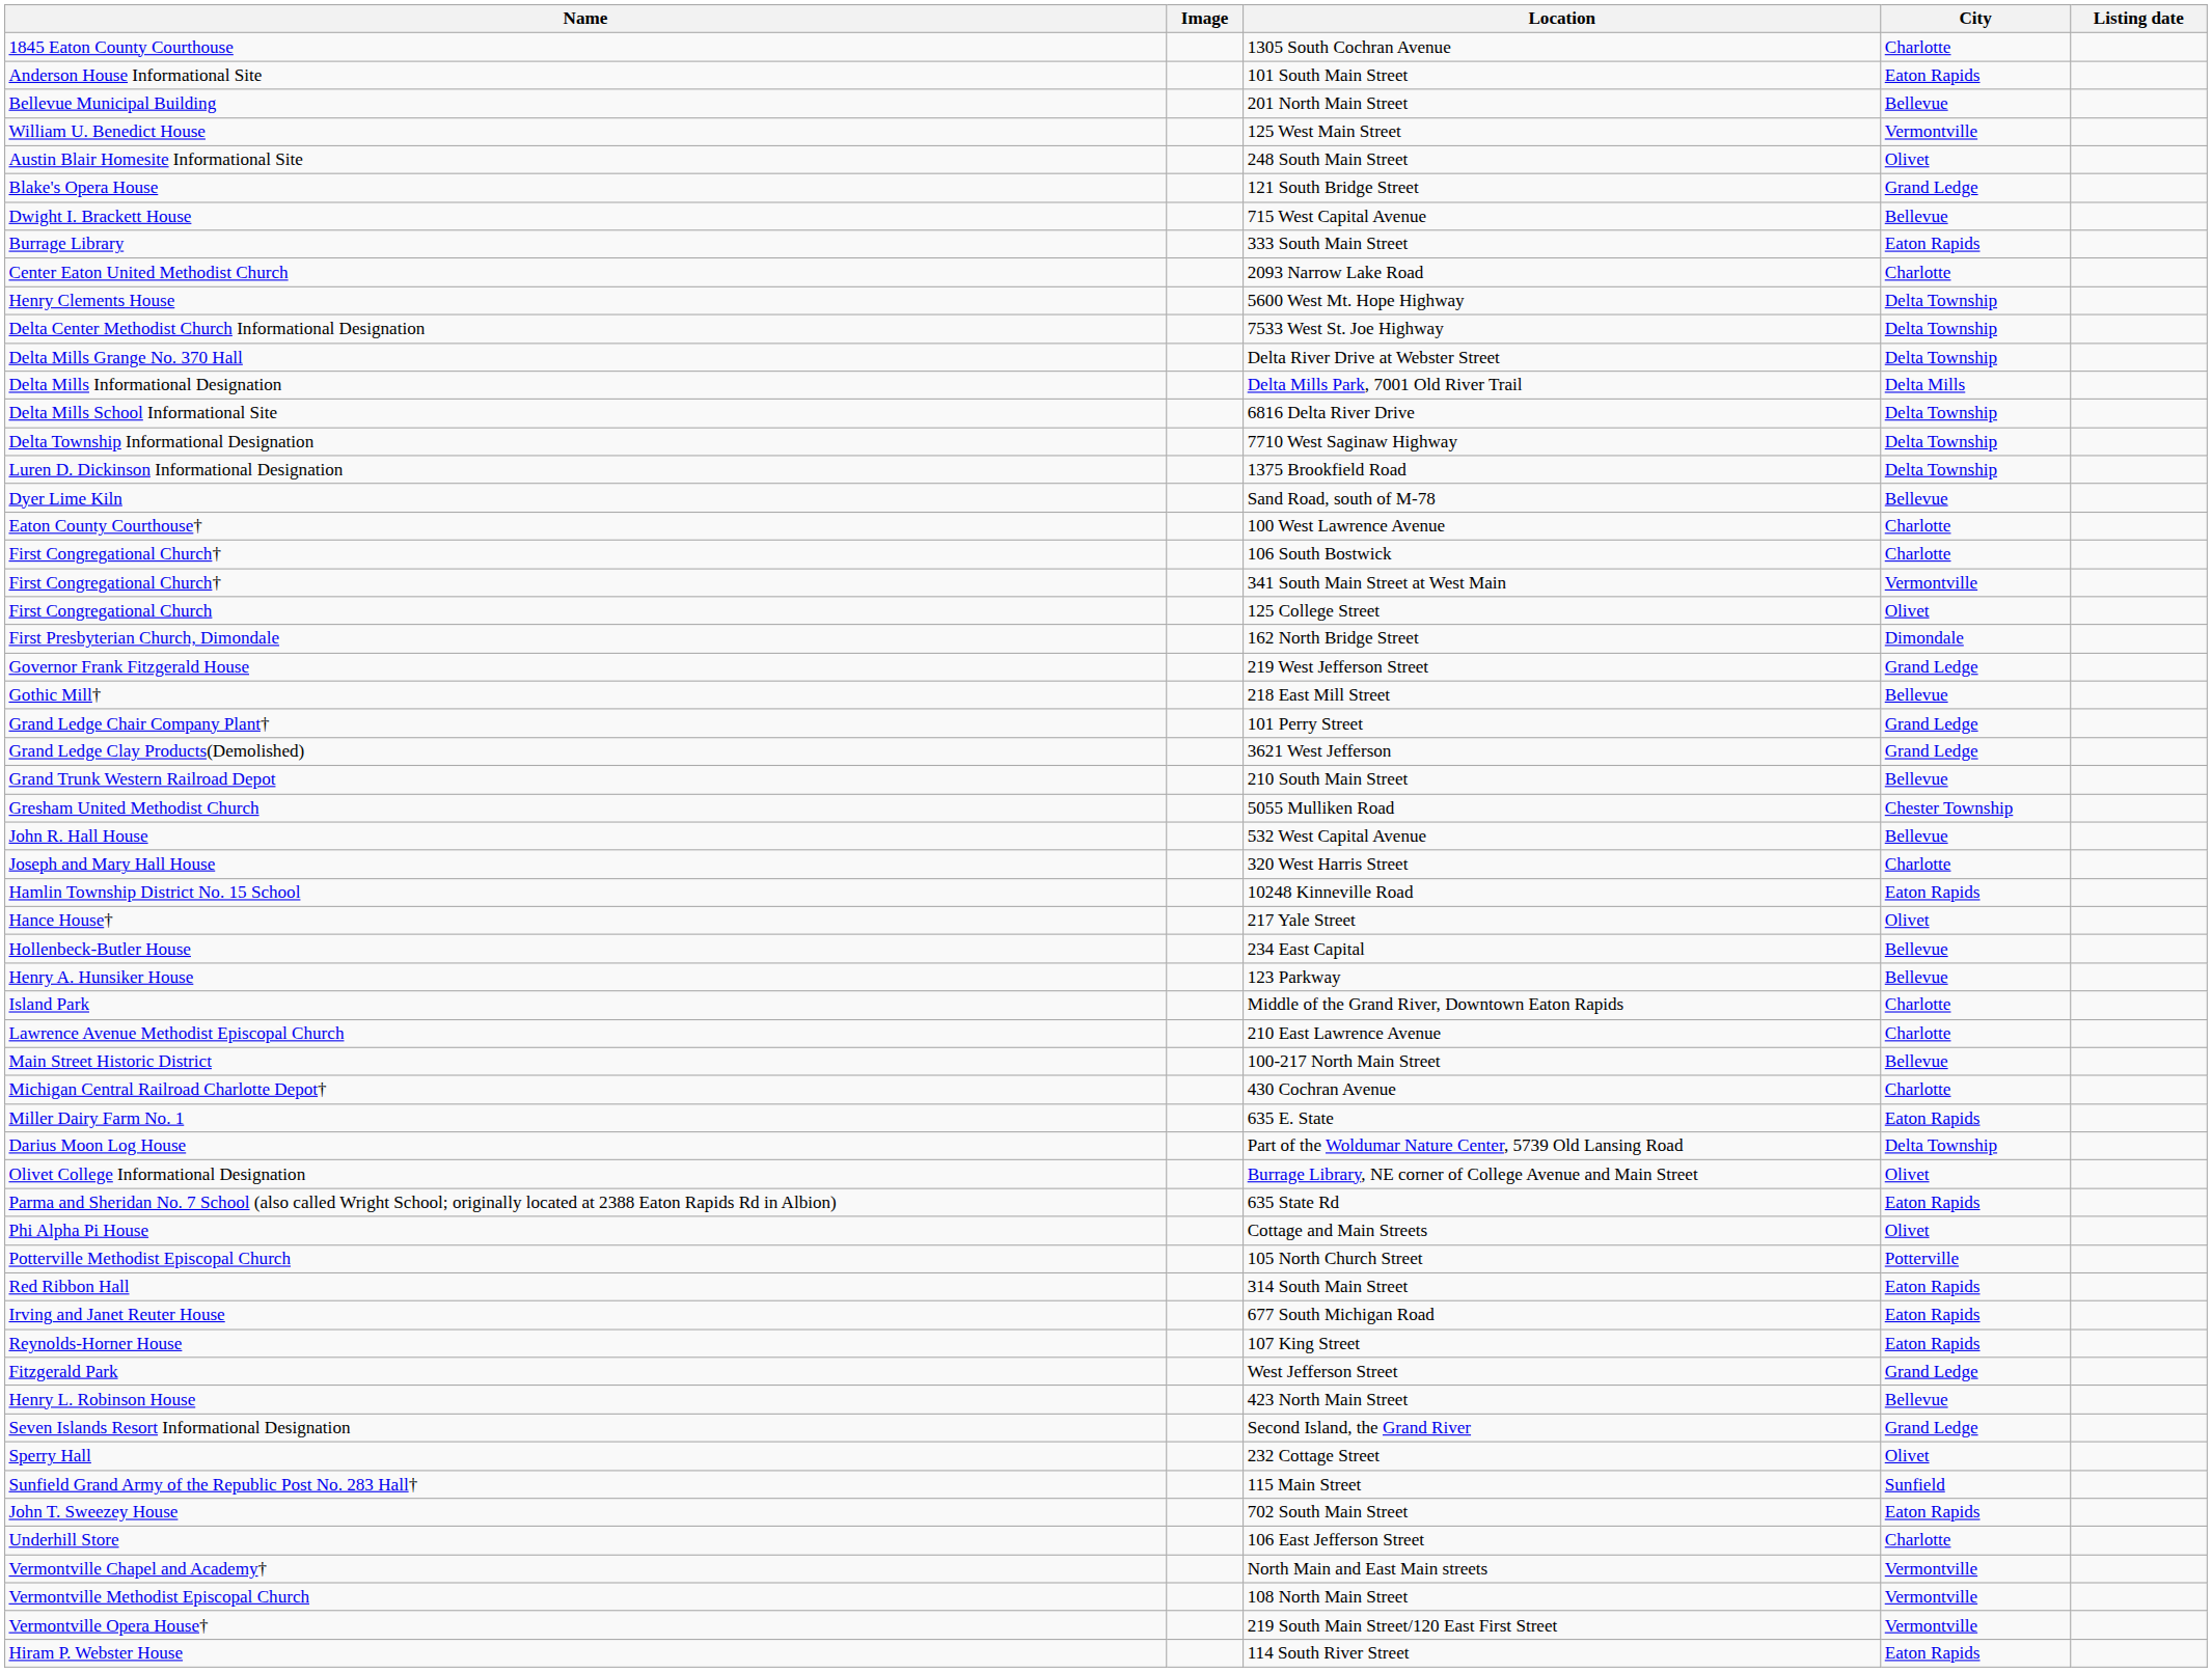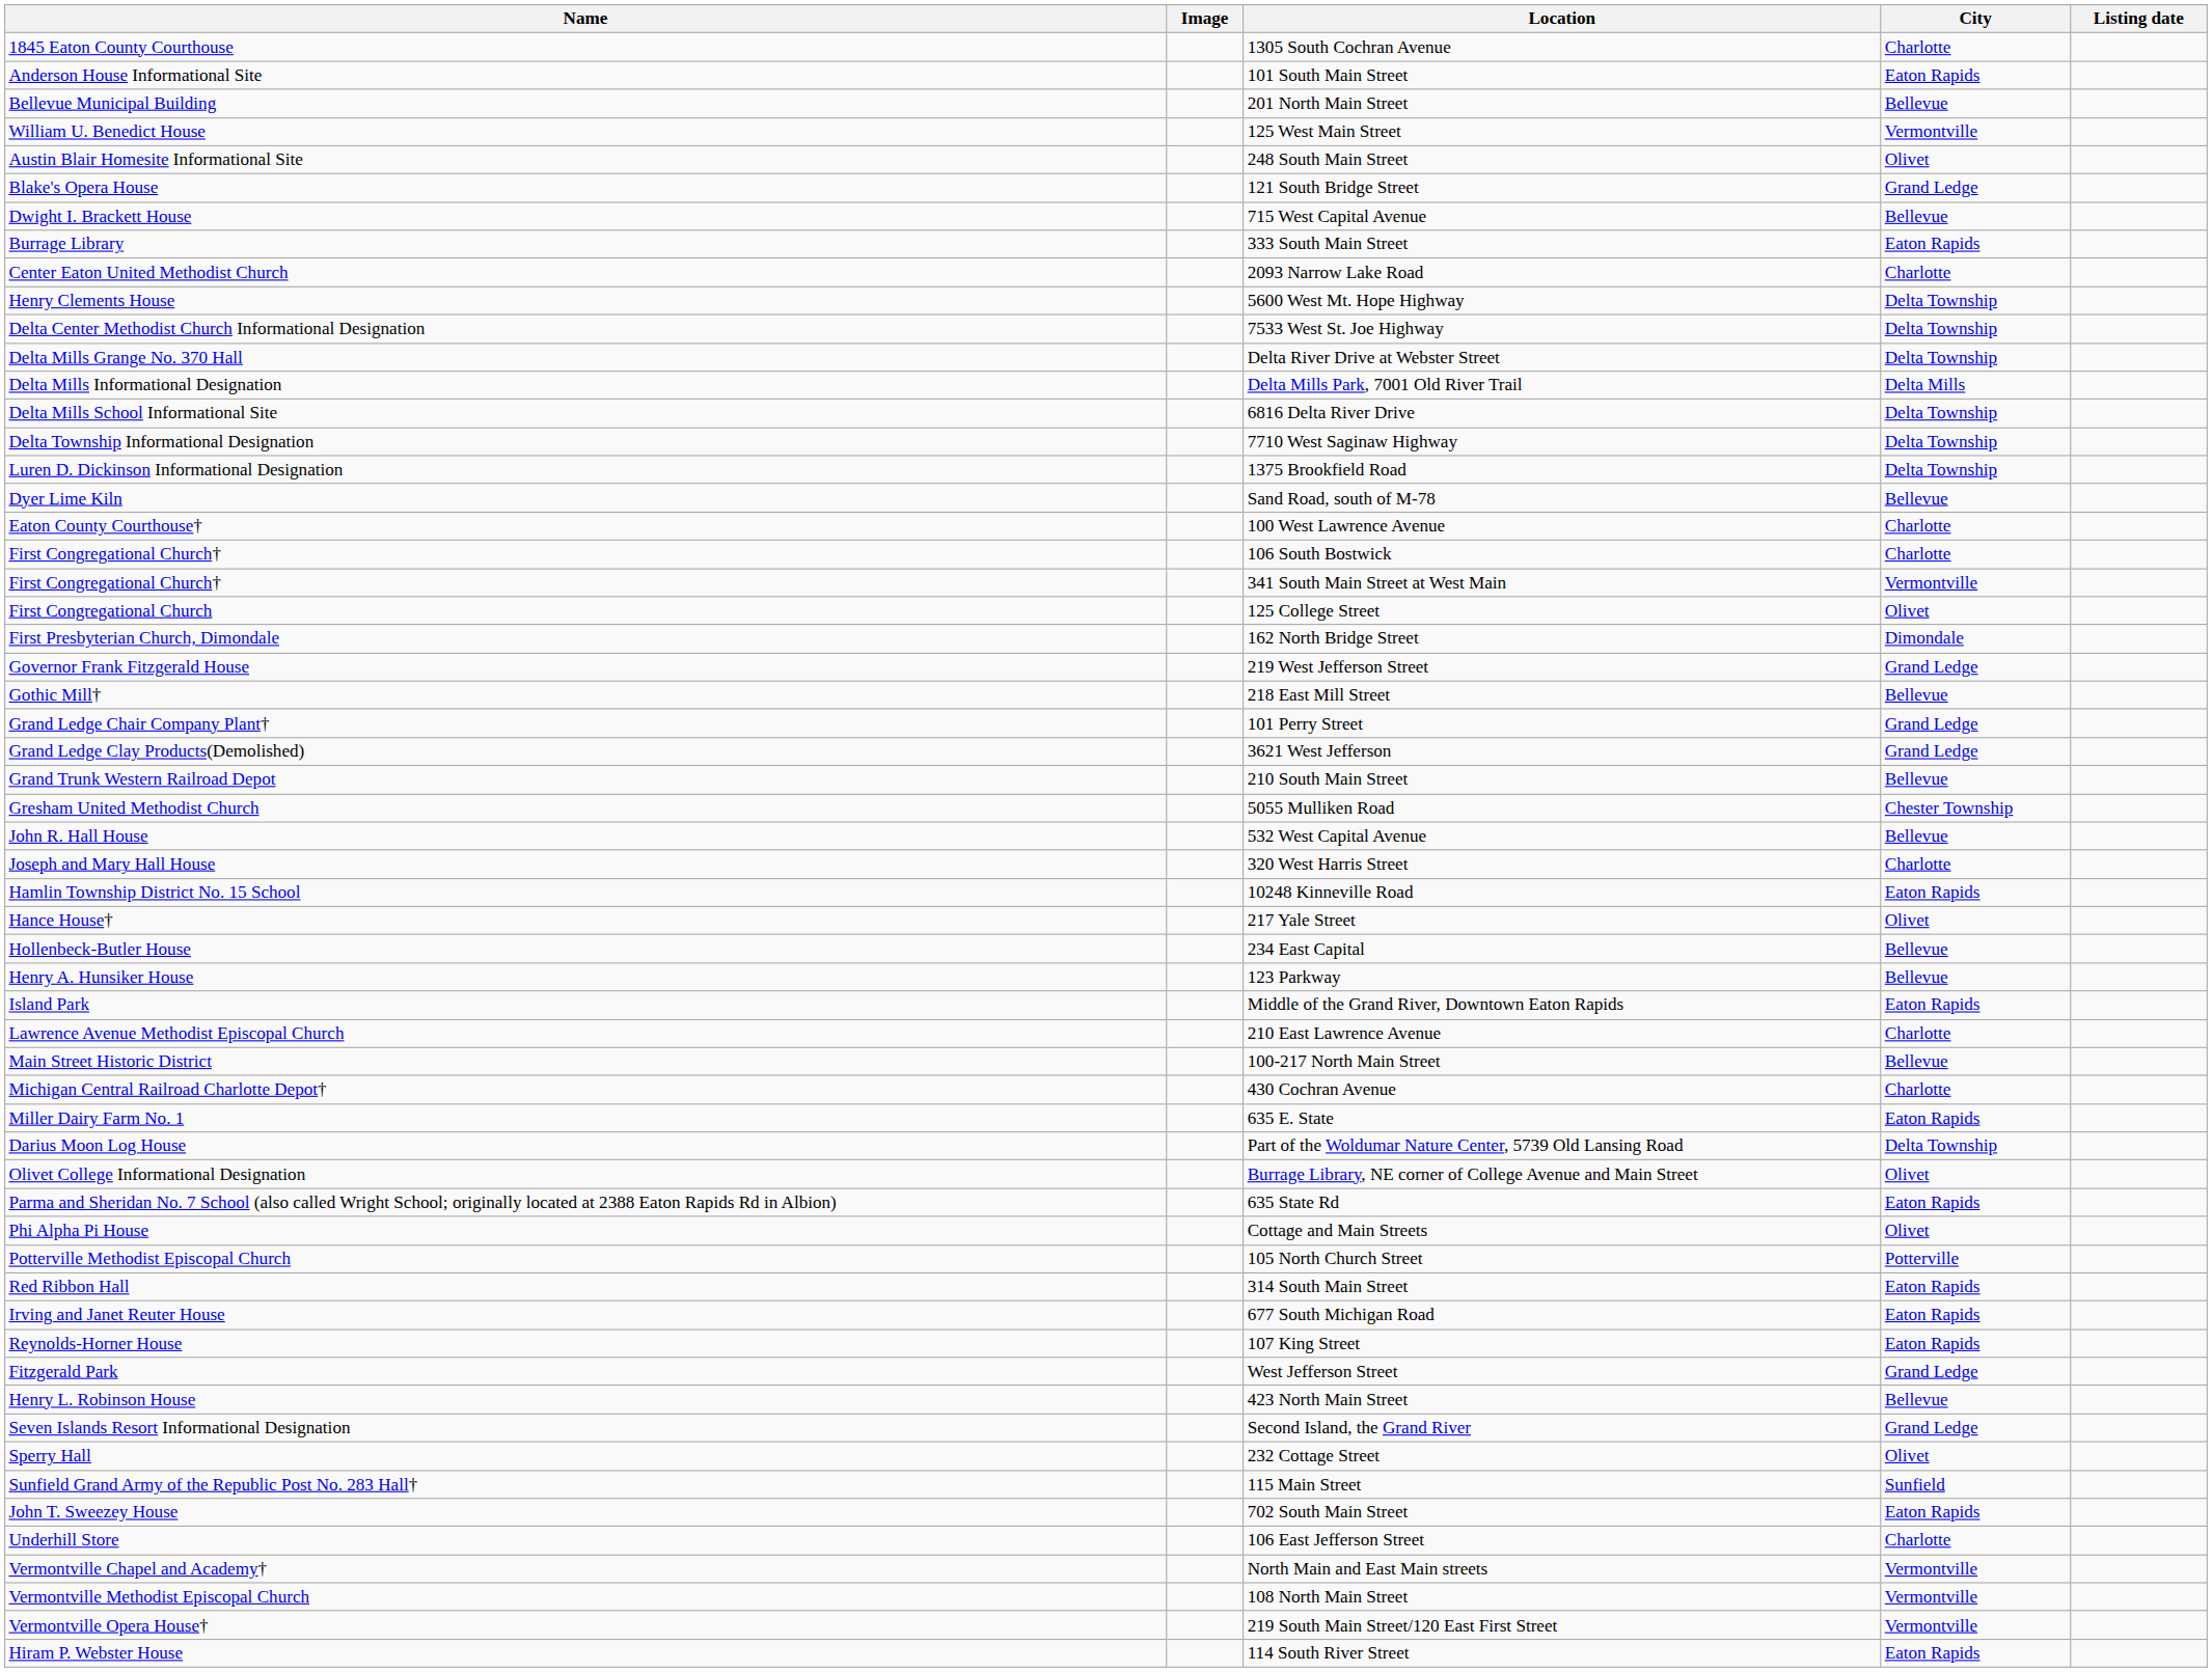 <table class="wikitable sortable" style="width:100%">
 <tr>
 <th>Name</th>
 <th>Image</th>
 <th>Location</th>
 <th>City</th>
 <th>Listing date</th>
 </tr>
 <tr>
 <td><a href='#'>1845 Eaton County Courthouse</a></td>
 <td></td>
 <td>1305 South Cochran Avenue</td>
 <td><a href='#'>Charlotte</a></td>
 <td></td>
 </tr>
 <tr>
 <td><a href='#'>Anderson House</a> Informational Site</td>
 <td></td>
 <td>101 South Main Street</td>
 <td><a href='#'>Eaton Rapids</a></td>
 <td></td>
 </tr>
 <tr>
 <td><a href='#'>Bellevue Municipal Building</a></td>
 <td></td>
 <td>201 North Main Street</td>
 <td><a href='#'>Bellevue</a></td>
 <td></td>
 </tr>
 <tr>
 <td><a href='#'>William U. Benedict House</a></td>
 <td></td>
 <td>125 West Main Street</td>
 <td><a href='#'>Vermontville</a></td>
 <td></td>
 </tr>
 <tr>
 <td><a href='#'>Austin Blair Homesite</a> Informational Site</td>
 <td></td>
 <td>248 South Main Street</td>
 <td><a href='#'>Olivet</a></td>
 <td></td>
 </tr>
 <tr>
 <td><a href='#'>Blake's Opera House</a></td>
 <td></td>
 <td>121 South Bridge Street</td>
 <td><a href='#'>Grand Ledge</a></td>
 <td></td>
 </tr>
 <tr>
 <td><a href='#'>Dwight I. Brackett House</a></td>
 <td></td>
 <td>715 West Capital Avenue</td>
 <td><a href='#'>Bellevue</a></td>
 <td></td>
 </tr>
 <tr>
 <td><a href='#'>Burrage Library</a></td>
 <td></td>
 <td>333 South Main Street</td>
 <td><a href='#'>Eaton Rapids</a></td>
 <td></td>
 </tr>
 <tr>
 <td><a href='#'>Center Eaton United Methodist Church</a></td>
 <td></td>
 <td>2093 Narrow Lake Road</td>
 <td><a href='#'>Charlotte</a></td>
 <td></td>
 </tr>
 <tr>
 <td><a href='#'>Henry Clements House</a></td>
 <td></td>
 <td>5600 West Mt. Hope Highway</td>
 <td><a href='#'>Delta Township</a></td>
 <td></td>
 </tr>
 <tr>
 <td><a href='#'>Delta Center Methodist Church</a> Informational Designation</td>
 <td></td>
 <td>7533 West St. Joe Highway</td>
 <td><a href='#'>Delta Township</a></td>
 <td></td>
 </tr>
 <tr>
 <td><a href='#'>Delta Mills Grange No. 370 Hall</a></td>
 <td></td>
 <td>Delta River Drive at Webster Street</td>
 <td><a href='#'>Delta Township</a></td>
 <td></td>
 </tr>
 <tr>
 <td><a href='#'>Delta Mills</a> Informational Designation</td>
 <td></td>
 <td><a href='#'>Delta Mills Park</a>, 7001 Old River Trail</td>
 <td><a href='#'>Delta Mills</a></td>
 <td></td>
 </tr>
 <tr>
 <td><a href='#'>Delta Mills School</a> Informational Site</td>
 <td></td>
 <td>6816 Delta River Drive</td>
 <td><a href='#'>Delta Township</a></td>
 <td></td>
 </tr>
 <tr>
 <td><a href='#'>Delta Township</a> Informational Designation</td>
 <td></td>
 <td>7710 West Saginaw Highway</td>
 <td><a href='#'>Delta Township</a></td>
 <td></td>
 </tr>
 <tr>
 <td><a href='#'>Luren D. Dickinson</a> Informational Designation</td>
 <td></td>
 <td>1375 Brookfield Road</td>
 <td><a href='#'>Delta Township</a></td>
 <td></td>
 </tr>
 <tr>
 <td><a href='#'>Dyer Lime Kiln</a></td>
 <td></td>
 <td>Sand Road, south of M-78</td>
 <td><a href='#'>Bellevue</a></td>
 <td></td>
 </tr>
 <tr>
 <td><a href='#'>Eaton County Courthouse</a>†</td>
 <td></td>
 <td>100 West Lawrence Avenue</td>
 <td><a href='#'>Charlotte</a></td>
 <td></td>
 </tr>
 <tr>
 <td><a href='#'>First Congregational Church</a>†</td>
 <td></td>
 <td>106 South Bostwick</td>
 <td><a href='#'>Charlotte</a></td>
 <td></td>
 </tr>
 <tr>
 <td><a href='#'>First Congregational Church</a>†</td>
 <td></td>
 <td>341 South Main Street at West Main</td>
 <td><a href='#'>Vermontville</a></td>
 <td></td>
 </tr>
 <tr>
 <td><a href='#'>First Congregational Church</a></td>
 <td></td>
 <td>125 College Street</td>
 <td><a href='#'>Olivet</a></td>
 <td></td>
 </tr>
 <tr>
 <td><a href='#'>First Presbyterian Church, Dimondale</a></td>
 <td></td>
 <td>162 North Bridge Street</td>
 <td><a href='#'>Dimondale</a></td>
 <td></td>
 </tr>
 <tr>
 <td><a href='#'>Governor Frank Fitzgerald House</a></td>
 <td></td>
 <td>219 West Jefferson Street</td>
 <td><a href='#'>Grand Ledge</a></td>
 <td></td>
 </tr>
 <tr>
 <td><a href='#'>Gothic Mill</a>†</td>
 <td></td>
 <td>218 East Mill Street</td>
 <td><a href='#'>Bellevue</a></td>
 <td></td>
 </tr>
 <tr>
 <td><a href='#'>Grand Ledge Chair Company Plant</a>†</td>
 <td></td>
 <td>101 Perry Street</td>
 <td><a href='#'>Grand Ledge</a></td>
 <td></td>
 </tr>
 <tr>
 <td><a href='#'>Grand Ledge Clay Products</a>(Demolished)</td>
 <td></td>
 <td>3621 West Jefferson</td>
 <td><a href='#'>Grand Ledge</a></td>
 <td></td>
 </tr>
 <tr>
 <td><a href='#'>Grand Trunk Western Railroad Depot</a></td>
 <td></td>
 <td>210 South Main Street</td>
 <td><a href='#'>Bellevue</a></td>
 <td></td>
 </tr>
 <tr>
 <td><a href='#'>Gresham United Methodist Church</a></td>
 <td></td>
 <td>5055 Mulliken Road</td>
 <td><a href='#'>Chester Township</a></td>
 <td></td>
 </tr>
 <tr>
 <td><a href='#'>John R. Hall House</a></td>
 <td></td>
 <td>532 West Capital Avenue</td>
 <td><a href='#'>Bellevue</a></td>
 <td></td>
 </tr>
 <tr>
 <td><a href='#'>Joseph and Mary Hall House</a></td>
 <td></td>
 <td>320 West Harris Street</td>
 <td><a href='#'>Charlotte</a></td>
 <td></td>
 </tr>
 <tr>
 <td><a href='#'>Hamlin Township District No. 15 School</a></td>
 <td></td>
 <td>10248 Kinneville Road</td>
 <td><a href='#'>Eaton Rapids</a></td>
 <td></td>
 </tr>
 <tr>
 <td><a href='#'>Hance House</a>†</td>
 <td></td>
 <td>217 Yale Street</td>
 <td><a href='#'>Olivet</a></td>
 <td></td>
 </tr>
 <tr>
 <td><a href='#'>Hollenbeck-Butler House</a></td>
 <td></td>
 <td>234 East Capital</td>
 <td><a href='#'>Bellevue</a></td>
 <td></td>
 </tr>
 <tr>
 <td><a href='#'>Henry A. Hunsiker House</a></td>
 <td></td>
 <td>123 Parkway</td>
 <td><a href='#'>Bellevue</a></td>
 <td></td>
 </tr>
 <tr>
 <td><a href='#'>Island Park</a></td>
 <td></td>
 <td>Middle of the Grand River, Downtown Eaton Rapids</td>
-<td><a href='#'>Charlotte</a></td>
+<td><a href='#'>Eaton Rapids</a></td>
 <td></td>
 </tr>
 <tr>
 <td><a href='#'>Lawrence Avenue Methodist Episcopal Church</a></td>
 <td></td>
 <td>210 East Lawrence Avenue</td>
 <td><a href='#'>Charlotte</a></td>
 <td></td>
 </tr>
 <tr>
 <td><a href='#'>Main Street Historic District</a></td>
 <td></td>
 <td>100-217 North Main Street</td>
 <td><a href='#'>Bellevue</a></td>
 <td></td>
 </tr>
 <tr>
 <td><a href='#'>Michigan Central Railroad Charlotte Depot</a>†</td>
 <td></td>
 <td>430 Cochran Avenue</td>
 <td><a href='#'>Charlotte</a></td>
 <td></td>
 </tr>
 <tr>
 <td><a href='#'>Miller Dairy Farm No. 1</a></td>
 <td></td>
 <td>635 E. State</td>
 <td><a href='#'>Eaton Rapids</a></td>
 <td></td>
 </tr>
 <tr>
 <td><a href='#'>Darius Moon Log House</a></td>
 <td></td>
 <td>Part of the <a href='#'>Woldumar Nature Center</a>, 5739 Old Lansing Road</td>
 <td><a href='#'>Delta Township</a></td>
 <td></td>
 </tr>
 <tr>
 <td><a href='#'>Olivet College</a> Informational Designation</td>
 <td></td>
 <td><a href='#'>Burrage Library</a>, NE corner of College Avenue and Main Street</td>
 <td><a href='#'>Olivet</a></td>
 <td></td>
 </tr>
 <tr>
 <td><a href='#'>Parma and Sheridan No. 7 School</a> (also called Wright School; originally located at 2388 Eaton Rapids Rd in Albion)</td>
 <td></td>
 <td>635 State Rd</td>
 <td><a href='#'>Eaton Rapids</a></td>
 <td></td>
 </tr>
 <tr>
 <td><a href='#'>Phi Alpha Pi House</a></td>
 <td></td>
 <td>Cottage and Main Streets</td>
 <td><a href='#'>Olivet</a></td>
 <td></td>
 </tr>
 <tr>
 <td><a href='#'>Potterville Methodist Episcopal Church</a></td>
 <td></td>
 <td>105 North Church Street</td>
 <td><a href='#'>Potterville</a></td>
 <td></td>
 </tr>
 <tr>
 <td><a href='#'>Red Ribbon Hall</a></td>
 <td></td>
 <td>314 South Main Street</td>
 <td><a href='#'>Eaton Rapids</a></td>
 <td></td>
 </tr>
 <tr>
 <td><a href='#'>Irving and Janet Reuter House</a></td>
 <td></td>
 <td>677 South Michigan Road</td>
 <td><a href='#'>Eaton Rapids</a></td>
 <td></td>
 </tr>
 <tr>
 <td><a href='#'>Reynolds-Horner House</a></td>
 <td></td>
 <td>107 King Street</td>
 <td><a href='#'>Eaton Rapids</a></td>
 <td></td>
 </tr>
 <tr>
 <td><a href='#'>Fitzgerald Park</a></td>
 <td></td>
 <td>West Jefferson Street</td>
 <td><a href='#'>Grand Ledge</a></td>
 <td></td>
 </tr>
 <tr>
 <td><a href='#'>Henry L. Robinson House</a></td>
 <td></td>
 <td>423 North Main Street</td>
 <td><a href='#'>Bellevue</a></td>
 <td></td>
 </tr>
 <tr>
 <td><a href='#'>Seven Islands Resort</a> Informational Designation</td>
 <td></td>
 <td>Second Island, the <a href='#'>Grand River</a></td>
 <td><a href='#'>Grand Ledge</a></td>
 <td></td>
 </tr>
 <tr>
 <td><a href='#'>Sperry Hall</a></td>
 <td></td>
 <td>232 Cottage Street</td>
 <td><a href='#'>Olivet</a></td>
 <td></td>
 </tr>
 <tr>
 <td><a href='#'>Sunfield Grand Army of the Republic Post No. 283 Hall</a>†</td>
 <td></td>
 <td>115 Main Street</td>
 <td><a href='#'>Sunfield</a></td>
 <td></td>
 </tr>
 <tr>
 <td><a href='#'>John T. Sweezey House</a></td>
 <td></td>
 <td>702 South Main Street</td>
 <td><a href='#'>Eaton Rapids</a></td>
 <td></td>
 </tr>
 <tr>
 <td><a href='#'>Underhill Store</a></td>
 <td></td>
 <td>106 East Jefferson Street</td>
 <td><a href='#'>Charlotte</a></td>
 <td></td>
 </tr>
 <tr>
 <td><a href='#'>Vermontville Chapel and Academy</a>†</td>
 <td></td>
 <td>North Main and East Main streets</td>
 <td><a href='#'>Vermontville</a></td>
 <td></td>
 </tr>
 <tr>
 <td><a href='#'>Vermontville Methodist Episcopal Church</a></td>
 <td></td>
 <td>108 North Main Street</td>
 <td><a href='#'>Vermontville</a></td>
 <td></td>
 </tr>
 <tr>
 <td><a href='#'>Vermontville Opera House</a>†</td>
 <td></td>
 <td>219 South Main Street/120 East First Street</td>
 <td><a href='#'>Vermontville</a></td>
 <td></td>
 </tr>
 <tr>
 <td><a href='#'>Hiram P. Webster House</a></td>
 <td></td>
 <td>114 South River Street</td>
 <td><a href='#'>Eaton Rapids</a></td>
 <td></td>
 </tr>
 </table>
